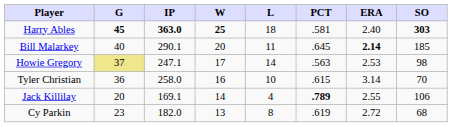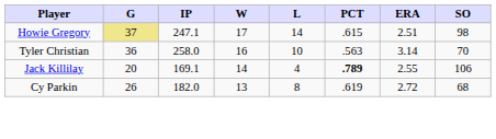 <table class="wikitable sortable">
 <tr>
 <th style="background:#ddf; width:16%;">Player</th>
 <th style="background:#ddf; width:9%;">G</th>
 <th style="background:#ddf; width:9%;">IP</th>
 <th style="background:#ddf; width:9%;">W</th>
 <th style="background:#ddf; width:9%;">L</th>
 <th style="background:#ddf; width:9%;">PCT</th>
 <th style="background:#ddf; width:9%;">ERA</th>
 <th style="background:#ddf; width:9%;">SO</th>
 </tr>
 <tr style="text-align:center;">
-<td><a href='#'>Harry Ables</a></td>
-<td><strong>45</strong></td>
-<td><strong>363.0</strong></td>
-<td><strong>25</strong></td>
-<td>18</td>
-<td>.581</td>
-<td>2.40</td>
-<td><strong>303</strong></td>
-</tr>
-<tr style="text-align:center;">
-<td><a href='#'>Bill Malarkey</a></td>
-<td>40</td>
-<td>290.1</td>
-<td>20</td>
-<td>11</td>
-<td>.645</td>
-<td><strong>2.14</strong></td>
-<td>185</td>
-</tr>
-<tr style="text-align:center;">
 <td><a href='#'>Howie Gregory</a></td>
 <td style="background: khaki;">37</td>
 <td>247.1</td>
 <td>17</td>
 <td>14</td>
-<td>.563</td>
-<td>2.53</td>
+<td>.615</td>
+<td>2.51</td>
 <td>98</td>
 </tr>
 <tr style="text-align:center;">
 <td>Tyler Christian</td>
 <td>36</td>
 <td>258.0</td>
 <td>16</td>
 <td>10</td>
-<td>.615</td>
+<td>.563</td>
 <td>3.14</td>
 <td>70</td>
 </tr>
 <tr style="text-align:center;">
 <td><a href='#'>Jack Killilay</a></td>
 <td>20</td>
 <td>169.1</td>
 <td>14</td>
 <td>4</td>
 <td><strong>.789</strong></td>
 <td>2.55</td>
 <td>106</td>
 </tr>
 <tr style="text-align:center;">
 <td>Cy Parkin</td>
-<td>23</td>
+<td>26</td>
 <td>182.0</td>
 <td>13</td>
 <td>8</td>
 <td>.619</td>
 <td>2.72</td>
 <td>68</td>
 </tr>
 </table>
